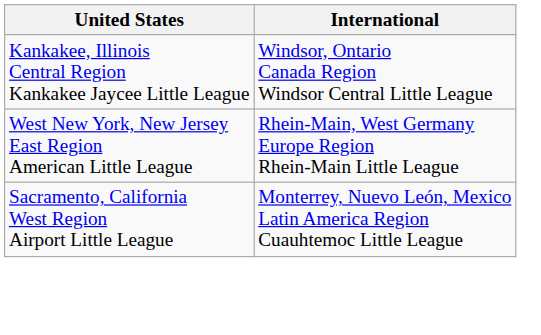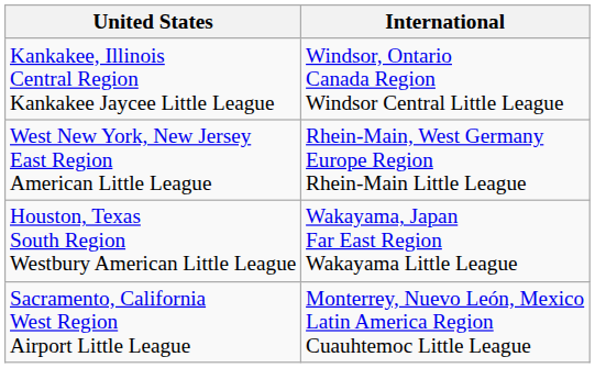 <table class="wikitable">
 <tr>
 <th>United States</th>
 <th>International</th>
 </tr>
 <tr>
 <td> <a href='#'>Kankakee, Illinois</a><br><a href='#'>Central Region</a><br>Kankakee Jaycee Little League</td>
 <td>  <a href='#'>Windsor, Ontario</a><br><a href='#'>Canada Region</a><br>Windsor Central Little League</td>
 </tr>
 <tr>
 <td> <a href='#'>West New York, New Jersey</a><br><a href='#'>East Region</a><br>American Little League</td>
 <td> <a href='#'>Rhein-Main, West Germany</a><br><a href='#'>Europe Region</a><br>Rhein-Main Little League</td>
 </tr>
 <tr>
+<td> <a href='#'>Houston, Texas</a><br><a href='#'>South Region</a><br>Westbury American Little League</td>
+<td> <a href='#'>Wakayama, Japan</a><br><a href='#'>Far East Region</a><br>Wakayama Little League</td>
+</tr>
+<tr>
 <td> <a href='#'>Sacramento, California</a><br><a href='#'>West Region</a><br>Airport Little League</td>
 <td> <a href='#'>Monterrey, Nuevo León, Mexico</a><br><a href='#'>Latin America Region</a><br>Cuauhtemoc Little League</td>
 </tr>
 </table>
